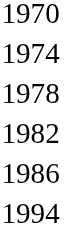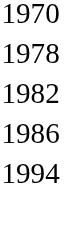 <table>
 <tr>
 <td rowspan=2>1970</td>
 <td rowspan=2></td>
 <td rowspan=2></td>
 <td></td>
 </tr>
 <tr>
-<td></td>
-</tr>
-<tr>
-<td>1974</td>
-<td></td>
-<td></td>
 <td></td>
 </tr>
 <tr>
 <td>1978</td>
 <td></td>
 <td></td>
 <td></td>
 </tr>
 <tr>
 <td>1982</td>
 <td></td>
 <td></td>
 <td></td>
 </tr>
 <tr>
 <td>1986</td>
 <td></td>
 <td></td>
 <td></td>
 </tr>
 <tr>
 <td>1994</td>
 <td></td>
 <td></td>
 <td></td>
 </tr>
 </table>
